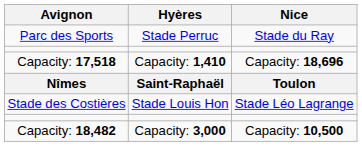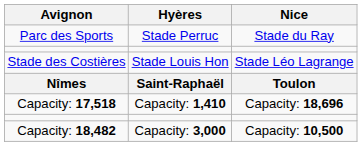 <table class="wikitable" style="text-align:center">
 <tr>
 <th>Avignon</th>
 <th>Hyères</th>
 <th>Nice</th>
 </tr>
 <tr>
 <td><a href='#'>Parc des Sports</a></td>
 <td><a href='#'>Stade Perruc</a></td>
 <td><a href='#'>Stade du Ray</a></td>
 </tr>
 <tr>
 <td><small></small></td>
 <td><small></small></td>
 <td><small></small></td>
 </tr>
 <tr>
-<td>Capacity: <strong>17,518</strong></td>
-<td>Capacity: <strong>1,410</strong></td>
-<td>Capacity: <strong>18,696</strong></td>
+<td><a href='#'>Stade des Costières</a></td>
+<td><a href='#'>Stade Louis Hon</a></td>
+<td><a href='#'>Stade Léo Lagrange</a></td>
 </tr>
 <tr>
 <th>Nîmes</th>
 <th>Saint-Raphaël</th>
 <th>Toulon</th>
 </tr>
 <tr>
-<td><a href='#'>Stade des Costières</a></td>
-<td><a href='#'>Stade Louis Hon</a></td>
-<td><a href='#'>Stade Léo Lagrange</a></td>
+<td>Capacity: <strong>17,518</strong></td>
+<td>Capacity: <strong>1,410</strong></td>
+<td>Capacity: <strong>18,696</strong></td>
 </tr>
 <tr>
 <td><small></small></td>
 <td><small></small></td>
 <td><small></small></td>
 </tr>
 <tr>
 <td>Capacity: <strong>18,482</strong></td>
 <td>Capacity: <strong>3,000 </strong></td>
 <td>Capacity: <strong>10,500</strong></td>
 </tr>
 </table>
